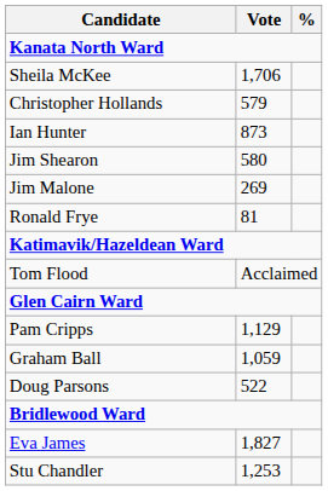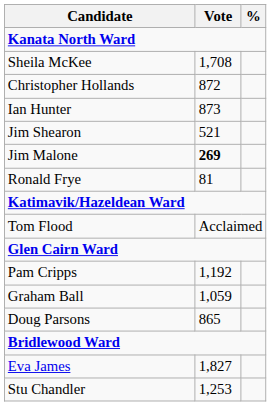 <table class="wikitable">
 <tr>
 <th bgcolor="#DDDDFF" width="200px">Candidate</th>
 <th bgcolor="#DDDDFF">Vote</th>
 <th bgcolor="#DDDDFF">%</th>
 </tr>
 <tr>
 <td colspan="4"><strong><a href='#'>Kanata North Ward</a></strong></td>
 </tr>
 <tr>
 <td>Sheila McKee</td>
-<td>1,706</td>
+<td>1,708</td>
 <td></td>
 </tr>
 <tr>
 <td>Christopher Hollands</td>
-<td>579</td>
+<td>872</td>
 <td></td>
 </tr>
 <tr>
 <td>Ian Hunter</td>
 <td>873</td>
 <td></td>
 </tr>
 <tr>
 <td>Jim Shearon</td>
-<td>580</td>
+<td>521</td>
 <td></td>
 </tr>
 <tr>
 <td>Jim Malone</td>
-<td>269</td>
+<td><strong>269</strong></td>
 <td></td>
 </tr>
 <tr>
 <td>Ronald Frye</td>
 <td>81</td>
 </tr>
 <tr>
 <td colspan="4"><strong><a href='#'>Katimavik/Hazeldean Ward</a></strong></td>
 </tr>
 <tr>
 <td>Tom Flood</td>
 <td colspan="2">Acclaimed</td>
 </tr>
 <tr>
 <td colspan="4"><strong><a href='#'>Glen Cairn Ward</a></strong></td>
 </tr>
 <tr>
 <td>Pam Cripps</td>
-<td>1,129</td>
+<td>1,192</td>
 <td></td>
 </tr>
 <tr>
 <td>Graham Ball</td>
 <td>1,059</td>
 <td></td>
 </tr>
 <tr>
 <td>Doug Parsons</td>
-<td>522</td>
+<td>865</td>
 <td></td>
 </tr>
 <tr>
 <td colspan="4"><strong><a href='#'>Bridlewood Ward</a></strong></td>
 </tr>
 <tr>
 <td><a href='#'>Eva James</a></td>
 <td>1,827</td>
 <td></td>
 </tr>
 <tr>
 <td>Stu Chandler</td>
 <td>1,253</td>
 <td></td>
 </tr>
 </table>
